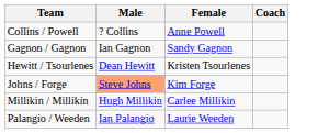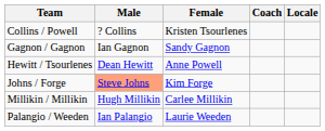 <table class="wikitable">
 <tr>
 <th>Team</th>
 <th>Male</th>
 <th>Female</th>
 <th>Coach</th>
+<th>Locale</th>
 </tr>
 <tr>
 <td>Collins / Powell</td>
 <td>? Collins</td>
-<td><a href='#'>Anne Powell</a></td>
+<td>Kristen Tsourlenes</td>
+<td></td>
 <td></td>
 </tr>
 <tr>
 <td>Gagnon / Gagnon</td>
 <td>Ian Gagnon</td>
 <td><a href='#'>Sandy Gagnon</a></td>
 <td></td>
+<td></td>
 </tr>
 <tr>
 <td>Hewitt / Tsourlenes</td>
 <td><a href='#'>Dean Hewitt</a></td>
-<td>Kristen Tsourlenes</td>
+<td><a href='#'>Anne Powell</a></td>
+<td></td>
 <td></td>
 </tr>
 <tr>
 <td>Johns / Forge</td>
 <td style="background: lightsalmon;"><a href='#'>Steve Johns</a></td>
 <td><a href='#'>Kim Forge</a></td>
 <td></td>
+<td></td>
 </tr>
 <tr>
 <td>Millikin / Millikin</td>
 <td><a href='#'>Hugh Millikin</a></td>
 <td><a href='#'>Carlee Millikin</a></td>
+<td></td>
 <td></td>
 </tr>
 <tr>
 <td>Palangio / Weeden</td>
 <td><a href='#'>Ian Palangio</a></td>
 <td><a href='#'>Laurie Weeden</a></td>
 <td></td>
+<td></td>
 </tr>
 </table>
